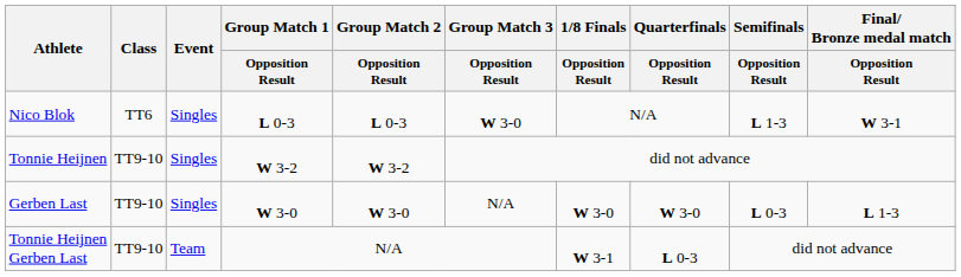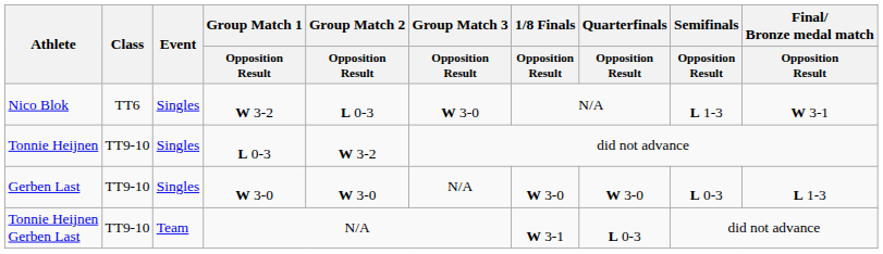 <table class=wikitable style="font-size:90%">
 <tr>
 <th rowspan="2">Athlete</th>
 <th rowspan="2">Class</th>
 <th rowspan="2">Event</th>
 <th>Group Match 1</th>
 <th>Group Match 2</th>
 <th>Group Match 3</th>
 <th>1/8 Finals</th>
 <th>Quarterfinals</th>
 <th>Semifinals</th>
 <th>Final/<br>Bronze medal match</th>
 </tr>
 <tr>
 <th style="line-height:1em"><small>Opposition<br>Result</small></th>
 <th style="line-height:1em"><small>Opposition<br>Result</small></th>
 <th style="line-height:1em"><small>Opposition<br>Result</small></th>
 <th style="line-height:1em"><small>Opposition<br>Result</small></th>
 <th style="line-height:1em"><small>Opposition<br>Result</small></th>
 <th style="line-height:1em"><small>Opposition<br>Result</small></th>
 <th style="line-height:1em"><small>Opposition<br>Result</small></th>
 </tr>
 <tr>
 <td><a href='#'>Nico Blok</a></td>
 <td align=center>TT6</td>
 <td><a href='#'>Singles</a></td>
-<td align="center"><br><strong>L</strong> 0-3</td>
+<td align="center"><br><strong>W</strong> 3-2</td>
 <td align="center"><br><strong>L</strong> 0-3</td>
 <td align="center"><br><strong>W</strong> 3-0</td>
 <td align="center" colspan="2">N/A</td>
 <td align="center"><br><strong>L</strong> 1-3</td>
 <td align="center"><br><strong>W</strong> 3-1 </td>
 </tr>
 <tr>
 <td><a href='#'>Tonnie Heijnen</a></td>
 <td align=center>TT9-10</td>
 <td><a href='#'>Singles</a></td>
-<td align="center"><br><strong>W</strong> 3-2</td>
+<td align="center"><br><strong>L</strong> 0-3</td>
 <td align="center"><br><strong>W</strong> 3-2</td>
 <td align="center" colspan="5">did not advance</td>
 </tr>
 <tr>
 <td><a href='#'>Gerben Last</a></td>
 <td align=center>TT9-10</td>
 <td><a href='#'>Singles</a></td>
 <td align="center"><br><strong>W</strong> 3-0</td>
 <td align="center"><br><strong>W</strong> 3-0</td>
 <td align="center">N/A</td>
 <td align="center"><br><strong>W</strong> 3-0</td>
 <td align="center"><br><strong>W</strong> 3-0</td>
 <td align="center"><br><strong>L</strong> 0-3</td>
 <td align="center"><br><strong>L</strong> 1-3</td>
 </tr>
 <tr>
 <td><a href='#'>Tonnie Heijnen</a><br><a href='#'>Gerben Last</a></td>
 <td align=center>TT9-10</td>
 <td><a href='#'>Team</a></td>
 <td align="center" colspan="3">N/A</td>
 <td align="center"><br><strong>W</strong> 3-1</td>
 <td align="center"><br><strong>L</strong> 0-3</td>
 <td align="center" colspan="2">did not advance</td>
 </tr>
 </table>
